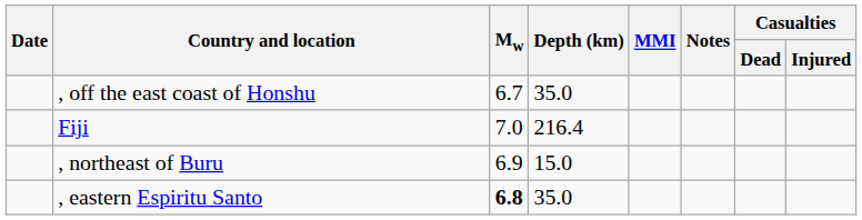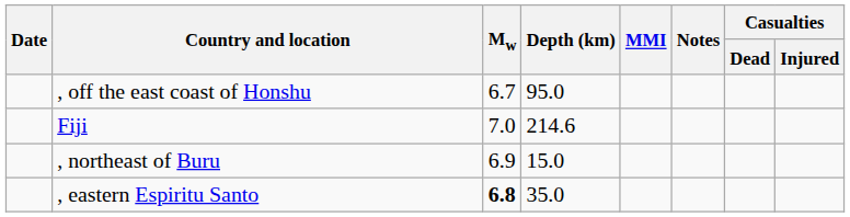 <table class="wikitable sortable sort-under" style="border:1px black; margin-left:1em;">
 <tr>
 <th rowspan="2"><small>Date</small></th>
 <th rowspan="2" style="width: 310px"><small>Country and location</small></th>
 <th rowspan="2"><small>M<sub>w</sub></small></th>
 <th rowspan="2"><small>Depth (km)</small></th>
 <th rowspan="2"><small><a href='#'>MMI</a></small></th>
 <th rowspan="2" class="unsortable"><small>Notes</small></th>
 <th colspan="2"><small>Casualties</small></th>
 </tr>
 <tr>
 <th><small>Dead</small></th>
 <th><small>Injured</small></th>
 </tr>
 <tr>
 <td></td>
 <td>, off the east coast of <a href='#'>Honshu</a></td>
 <td>6.7</td>
-<td>35.0</td>
+<td>95.0</td>
 <td></td>
 <td></td>
 <td></td>
 <td></td>
 </tr>
 <tr>
 <td></td>
 <td> <a href='#'>Fiji</a></td>
 <td>7.0</td>
-<td>216.4</td>
+<td>214.6</td>
 <td></td>
 <td></td>
 <td></td>
 <td></td>
 </tr>
 <tr>
 <td></td>
 <td>, northeast of <a href='#'>Buru</a></td>
 <td>6.9</td>
 <td>15.0</td>
 <td></td>
 <td></td>
 <td></td>
 <td></td>
 </tr>
 <tr>
 <td></td>
 <td>, eastern <a href='#'>Espiritu Santo</a></td>
 <td><strong>6.8</strong></td>
 <td>35.0</td>
 <td></td>
 <td></td>
 <td></td>
 <td></td>
 </tr>
 </table>
